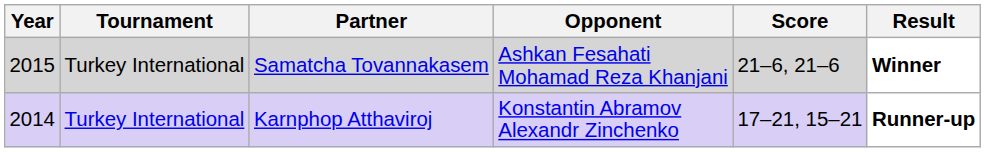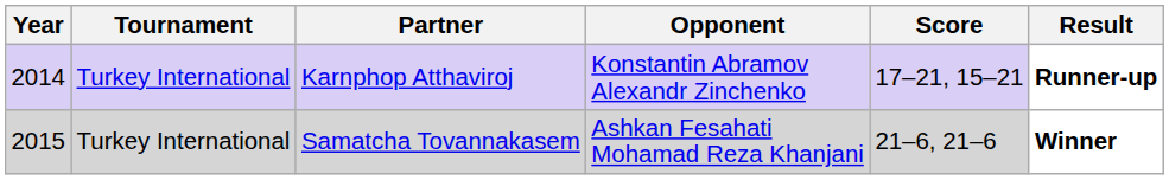 <table class="sortable wikitable" style="font-size: 90%;">
 <tr>
 <th>Year</th>
 <th>Tournament</th>
 <th>Partner</th>
 <th>Opponent</th>
 <th>Score</th>
 <th>Result</th>
 </tr>
+<tr style="background:#D8CEF6">
+<td align="center">2014</td>
+<td align="left"><a href='#'>Turkey International</a></td>
+<td align="left"> <a href='#'>Karnphop Atthaviroj</a></td>
+<td align="left"> <a href='#'>Konstantin Abramov</a> <br>  <a href='#'>Alexandr Zinchenko</a></td>
+<td align="left">17–21, 15–21</td>
+<td style="text-align:left; background:white"> <strong>Runner-up</strong></td>
+</tr>
 <tr style="background:#D5D5D5">
 <td align="center">2015</td>
 <td align="left">Turkey International</td>
 <td align="left"> <a href='#'>Samatcha Tovannakasem</a></td>
 <td align="left"> <a href='#'>Ashkan Fesahati</a> <br>  <a href='#'>Mohamad Reza Khanjani</a></td>
 <td align="left">21–6, 21–6</td>
 <td style="text-align:left; background:white"> <strong>Winner</strong></td>
 </tr>
-<tr style="background:#D8CEF6">
-<td align="center">2014</td>
-<td align="left"><a href='#'>Turkey International</a></td>
-<td align="left"> <a href='#'>Karnphop Atthaviroj</a></td>
-<td align="left"> <a href='#'>Konstantin Abramov</a> <br>  <a href='#'>Alexandr Zinchenko</a></td>
-<td align="left">17–21, 15–21</td>
-<td style="text-align:left; background:white"> <strong>Runner-up</strong></td>
-</tr>
 </table>
